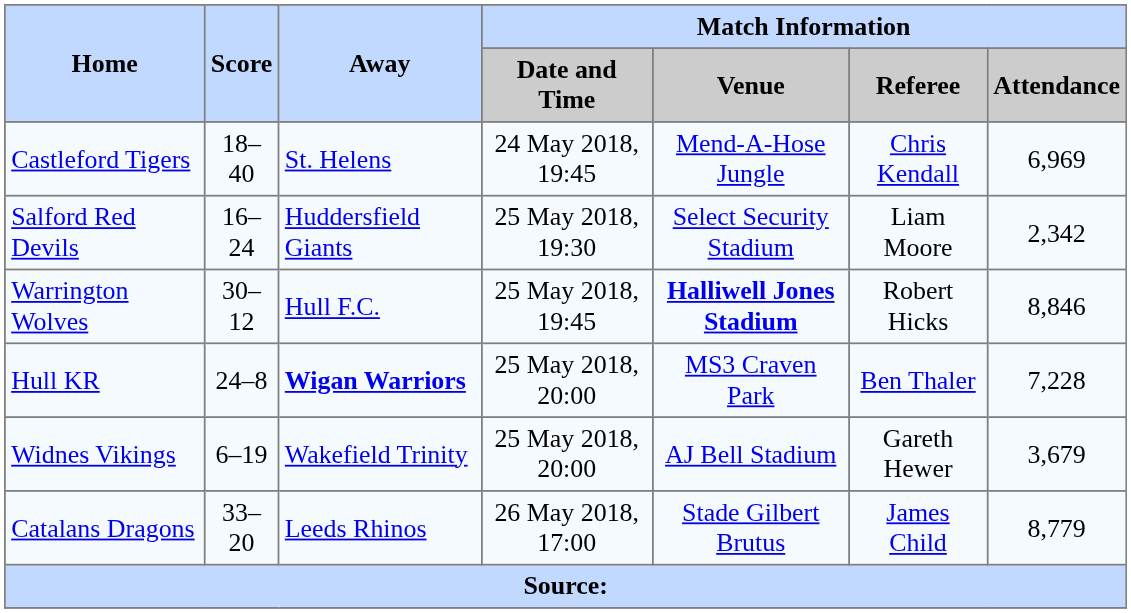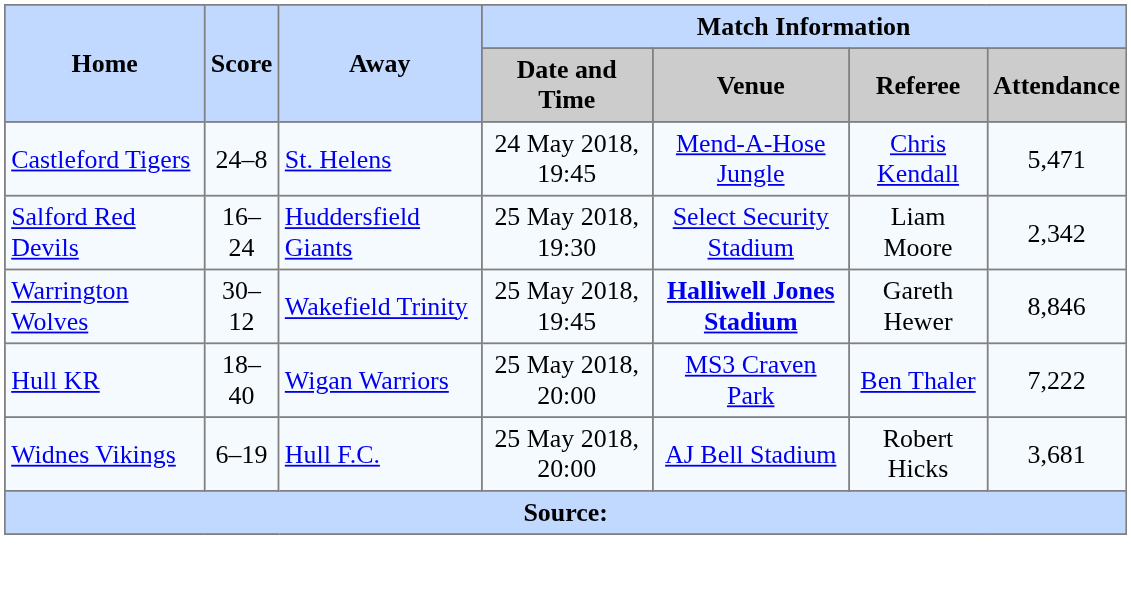 <table border=1 style="border-collapse:collapse; font-size:90%; text-align:center;" cellpadding=3 cellspacing=0 width=100%>
 <tr bgcolor=#C1D8FF>
 <th rowspan=2 width=19%>Home</th>
 <th rowspan=2 width=6%>Score</th>
 <th rowspan=2 width=19%>Away</th>
 <th colspan=4>Match Information</th>
 </tr>
 <tr bgcolor=#CCCCCC>
 <th width=17%>Date and Time</th>
 <th width=19%>Venue</th>
 <th width=13%>Referee</th>
 <th width=7%>Attendance</th>
 </tr>
 <tr bgcolor=#F5FAFF>
 <td align=left> <a href='#'>Castleford Tigers</a></td>
-<td>18–40</td>
+<td>24–8</td>
 <td align=left> <a href='#'>St. Helens</a></td>
 <td>24 May 2018, 19:45</td>
 <td><a href='#'>Mend-A-Hose Jungle</a></td>
 <td><a href='#'>Chris Kendall</a></td>
-<td>6,969</td>
+<td>5,471</td>
 </tr>
 <tr bgcolor=#F5FAFF>
 <td align=left> <a href='#'>Salford Red Devils</a></td>
 <td>16–24</td>
 <td align=left> <a href='#'>Huddersfield Giants</a></td>
 <td>25 May 2018, 19:30</td>
 <td><a href='#'>Select Security Stadium</a></td>
 <td>Liam Moore</td>
 <td>2,342</td>
 </tr>
 <tr bgcolor=#F5FAFF>
 <td align=left> <a href='#'>Warrington Wolves</a></td>
 <td>30–12</td>
-<td align=left> <a href='#'>Hull F.C.</a></td>
+<td align=left> <a href='#'>Wakefield Trinity</a></td>
 <td>25 May 2018, 19:45</td>
 <td><strong><a href='#'>Halliwell Jones Stadium</a></strong></td>
-<td>Robert Hicks</td>
+<td>Gareth Hewer</td>
 <td>8,846</td>
 </tr>
 <tr bgcolor=#F5FAFF>
 <td align=left> <a href='#'>Hull KR</a></td>
-<td>24–8</td>
-<td align=left><strong> <a href='#'>Wigan Warriors</a></strong></td>
+<td>18–40</td>
+<td align=left> <a href='#'>Wigan Warriors</a></td>
 <td>25 May 2018, 20:00</td>
 <td><a href='#'>MS3 Craven Park</a></td>
 <td><a href='#'>Ben Thaler</a></td>
-<td>7,228</td>
+<td>7,222</td>
 </tr>
 <tr bgcolor=#F5FAFF>
 <td align=left> <a href='#'>Widnes Vikings</a></td>
 <td>6–19</td>
-<td align=left> <a href='#'>Wakefield Trinity</a></td>
+<td align=left> <a href='#'>Hull F.C.</a></td>
 <td>25 May 2018, 20:00</td>
 <td><a href='#'>AJ Bell Stadium</a></td>
-<td>Gareth Hewer</td>
-<td>3,679</td>
-</tr>
-<tr bgcolor=#F5FAFF>
-<td align=left> <a href='#'>Catalans Dragons</a></td>
-<td>33–20</td>
-<td align=left> <a href='#'>Leeds Rhinos</a></td>
-<td>26 May 2018, 17:00</td>
-<td><a href='#'>Stade Gilbert Brutus</a></td>
-<td><a href='#'>James Child</a></td>
-<td>8,779</td>
+<td>Robert Hicks</td>
+<td>3,681</td>
 </tr>
 <tr style="background:#c1d8ff;">
 <th colspan=7>Source:</th>
 </tr>
 </table>
